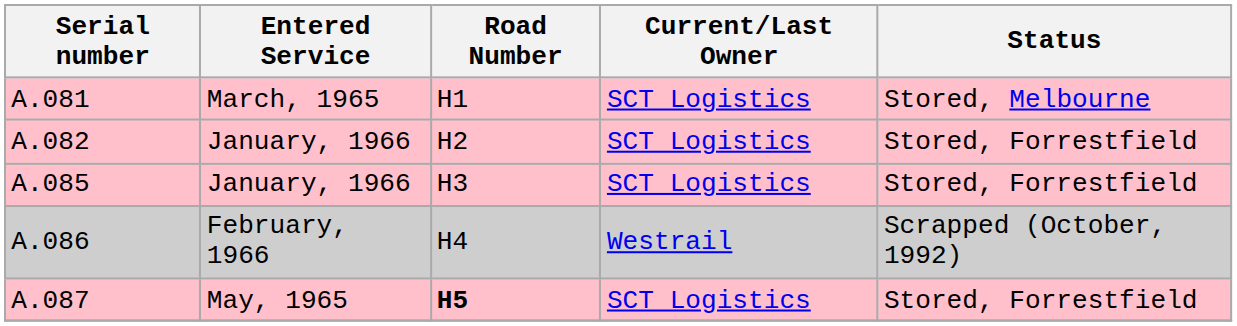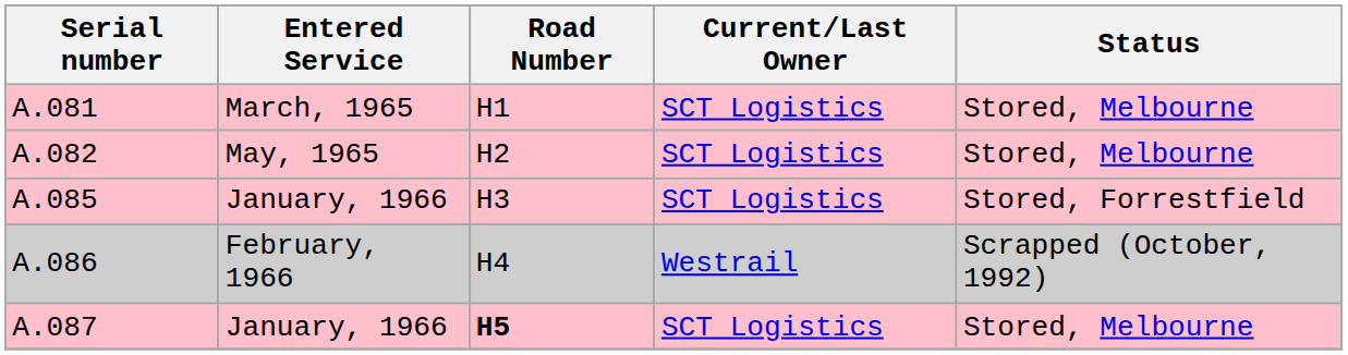 <table class="wikitable sortable">
 <tr>
 <th>Serial number</th>
 <th>Entered Service</th>
 <th>Road Number</th>
 <th>Current/Last Owner</th>
 <th>Status</th>
 </tr>
 <tr>
 <td bgcolor=#ffc0cb>A.081</td>
 <td bgcolor=#ffc0cb>March, 1965</td>
 <td bgcolor=#ffc0cb>H1</td>
 <td bgcolor=#ffc0cb><a href='#'>SCT Logistics</a></td>
 <td bgcolor=#ffc0cb>Stored, <a href='#'>Melbourne</a></td>
 </tr>
 <tr>
 <td bgcolor=#ffc0cb>A.082</td>
-<td bgcolor=#ffc0cb>January, 1966</td>
+<td bgcolor=#ffc0cb>May, 1965</td>
 <td bgcolor=#ffc0cb>H2</td>
 <td bgcolor=#ffc0cb><a href='#'>SCT Logistics</a></td>
-<td bgcolor=#ffc0cb>Stored, Forrestfield</td>
+<td bgcolor=#ffc0cb>Stored, <a href='#'>Melbourne</a></td>
 </tr>
 <tr>
 <td bgcolor=#ffc0cb>A.085</td>
 <td bgcolor=#ffc0cb>January, 1966</td>
 <td bgcolor=#ffc0cb>H3</td>
 <td bgcolor=#ffc0cb><a href='#'>SCT Logistics</a></td>
 <td bgcolor=#ffc0cb>Stored, Forrestfield</td>
 </tr>
 <tr>
 <td bgcolor=#cecece>A.086</td>
 <td bgcolor=#cecece>February, 1966</td>
 <td bgcolor=#cecece>H4</td>
 <td bgcolor=#cecece><a href='#'>Westrail</a></td>
 <td bgcolor=#cecece>Scrapped (October, 1992)</td>
 </tr>
 <tr>
 <td bgcolor=#ffc0cb>A.087</td>
-<td bgcolor=#ffc0cb>May, 1965</td>
+<td bgcolor=#ffc0cb>January, 1966</td>
 <td bgcolor=#ffc0cb><strong>H5</strong></td>
 <td bgcolor=#ffc0cb><a href='#'>SCT Logistics</a></td>
-<td bgcolor=#ffc0cb>Stored, Forrestfield</td>
+<td bgcolor=#ffc0cb>Stored, <a href='#'>Melbourne</a></td>
 </tr>
 <tr>
 </tr>
 </table>
